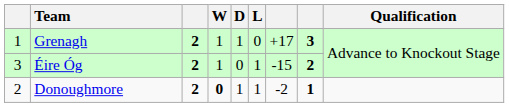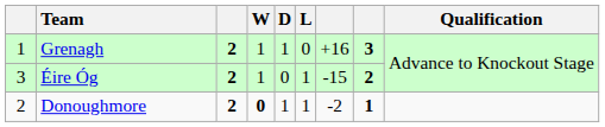 <table class="wikitable" style="text-align:center">
 <tr>
 <th width="20"></th>
 <th width="150" style="text-align:left;">Team</th>
 <th width="20"></th>
 <th>W</th>
 <th>D</th>
 <th>L</th>
 <th width="20"></th>
 <th width="20"></th>
 <th>Qualification</th>
 </tr>
 <tr style="background:#ccffcc">
 <td>1</td>
 <td align="left"> <a href='#'>Grenagh</a></td>
 <td><strong>2</strong></td>
 <td>1</td>
 <td>1</td>
 <td>0</td>
-<td>+17</td>
+<td>+16</td>
 <td><strong>3</strong></td>
 <td rowspan="2">Advance to Knockout Stage</td>
 </tr>
 <tr style="background:#ccffcc">
 <td>3</td>
 <td align="left"> <a href='#'>Éire Óg</a></td>
 <td><strong>2</strong></td>
 <td>1</td>
 <td>0</td>
 <td>1</td>
 <td>-15</td>
 <td><strong>2</strong></td>
 </tr>
 <tr>
 <td>2</td>
 <td align="left"> <a href='#'>Donoughmore</a></td>
 <td><strong>2</strong></td>
 <td><strong>0</strong></td>
 <td>1</td>
 <td>1</td>
 <td>-2</td>
 <td><strong>1</strong></td>
 <td></td>
 </tr>
 </table>
